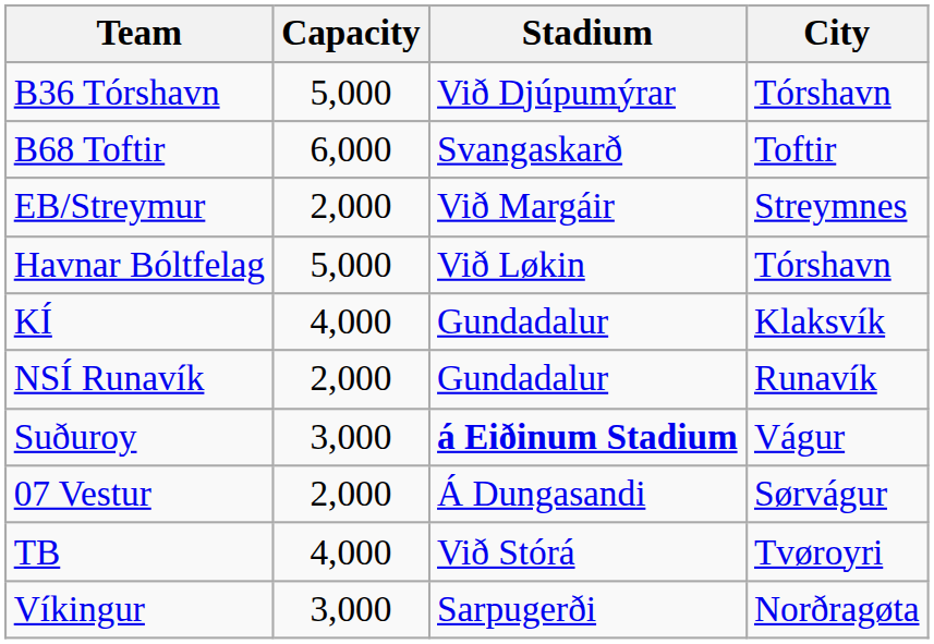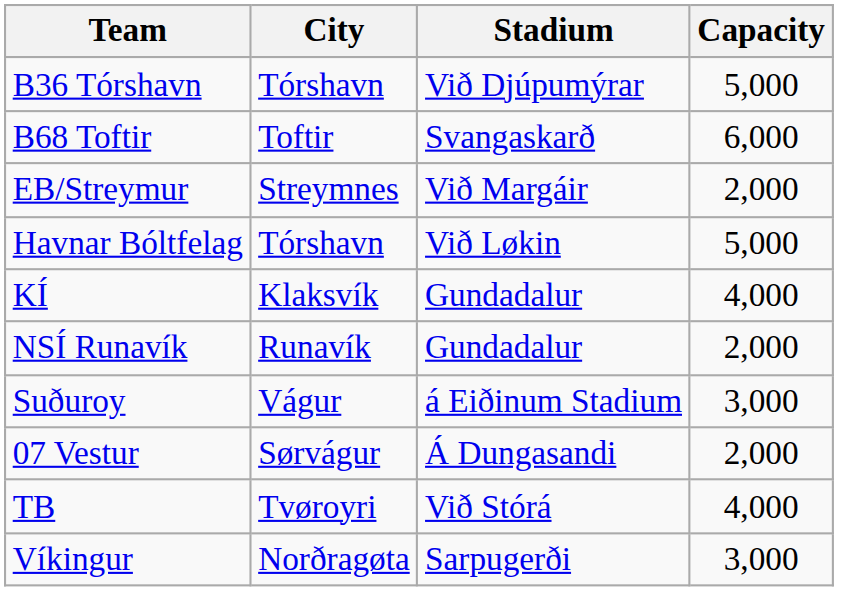 <table class="wikitable sortable">
 <tr>
 <th>Team</th>
+<th>City</th>
+<th>Stadium</th>
 <th>Capacity</th>
-<th>Stadium</th>
-<th>City</th>
 </tr>
 <tr>
 <td><a href='#'>B36 Tórshavn</a></td>
+<td><a href='#'>Tórshavn</a></td>
+<td><a href='#'>Við Djúpumýrar</a></td>
 <td align="center">5,000</td>
-<td><a href='#'>Við Djúpumýrar</a></td>
-<td><a href='#'>Tórshavn</a></td>
 </tr>
 <tr>
 <td><a href='#'>B68 Toftir</a></td>
+<td><a href='#'>Toftir</a></td>
+<td><a href='#'>Svangaskarð</a></td>
 <td align="center">6,000</td>
-<td><a href='#'>Svangaskarð</a></td>
-<td><a href='#'>Toftir</a></td>
 </tr>
 <tr>
 <td><a href='#'>EB/Streymur</a></td>
+<td><a href='#'>Streymnes</a></td>
+<td><a href='#'>Við Margáir</a></td>
 <td align="center">2,000</td>
-<td><a href='#'>Við Margáir</a></td>
-<td><a href='#'>Streymnes</a></td>
 </tr>
 <tr>
 <td><a href='#'>Havnar Bóltfelag</a></td>
+<td><a href='#'>Tórshavn</a></td>
+<td><a href='#'>Við Løkin</a></td>
 <td align="center">5,000</td>
-<td><a href='#'>Við Løkin</a></td>
-<td><a href='#'>Tórshavn</a></td>
 </tr>
 <tr>
 <td><a href='#'>KÍ</a></td>
+<td><a href='#'>Klaksvík</a></td>
+<td><a href='#'>Gundadalur</a></td>
 <td align="center">4,000</td>
-<td><a href='#'>Gundadalur</a></td>
-<td><a href='#'>Klaksvík</a></td>
 </tr>
 <tr>
 <td><a href='#'>NSÍ Runavík</a></td>
+<td><a href='#'>Runavík</a></td>
+<td><a href='#'>Gundadalur</a></td>
 <td align="center">2,000</td>
-<td><a href='#'>Gundadalur</a></td>
-<td><a href='#'>Runavík</a></td>
 </tr>
 <tr>
 <td><a href='#'>Suðuroy</a></td>
+<td><a href='#'>Vágur</a></td>
+<td><a href='#'>á Eiðinum Stadium</a></td>
 <td align="center">3,000</td>
-<td><strong><a href='#'>á Eiðinum Stadium</a></strong></td>
-<td><a href='#'>Vágur</a></td>
 </tr>
 <tr>
 <td><a href='#'>07 Vestur</a></td>
+<td><a href='#'>Sørvágur</a></td>
+<td><a href='#'>Á Dungasandi</a></td>
 <td align="center">2,000</td>
-<td><a href='#'>Á Dungasandi</a></td>
-<td><a href='#'>Sørvágur</a></td>
 </tr>
 <tr>
 <td><a href='#'>TB</a></td>
+<td><a href='#'>Tvøroyri</a></td>
+<td><a href='#'>Við Stórá</a></td>
 <td align="center">4,000</td>
-<td><a href='#'>Við Stórá</a></td>
-<td><a href='#'>Tvøroyri</a></td>
 </tr>
 <tr>
 <td><a href='#'>Víkingur</a></td>
+<td><a href='#'>Norðragøta</a></td>
+<td><a href='#'>Sarpugerði</a></td>
 <td align="center">3,000</td>
-<td><a href='#'>Sarpugerði</a></td>
-<td><a href='#'>Norðragøta</a></td>
 </tr>
 </table>
